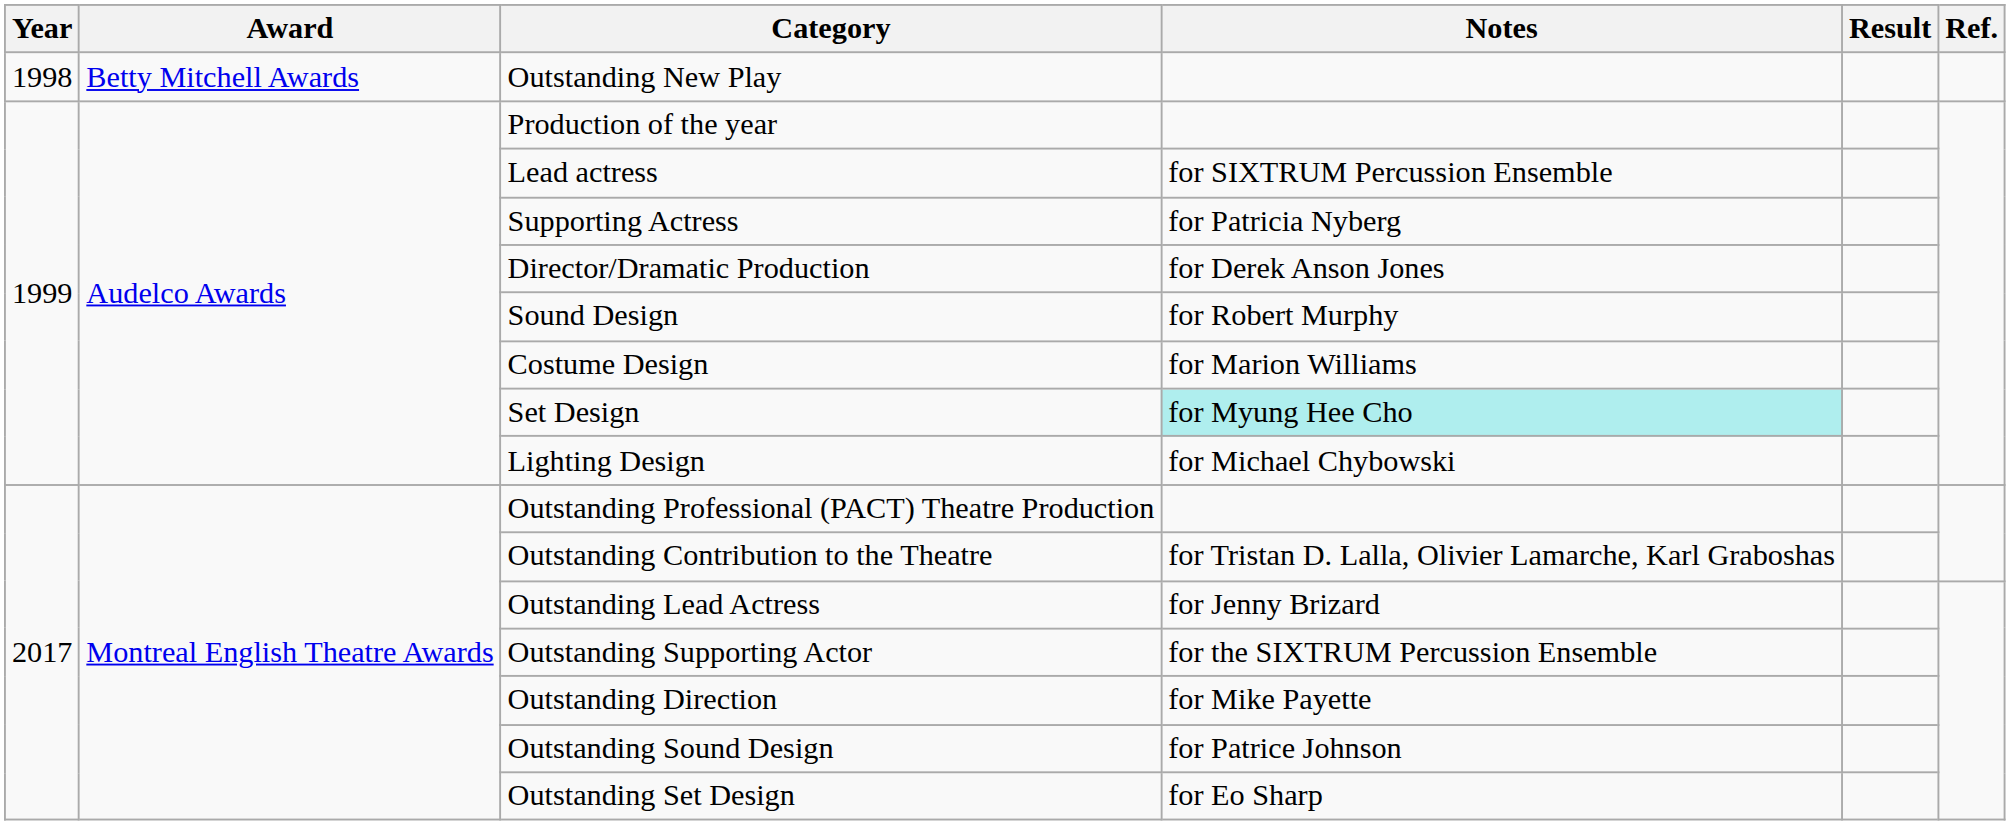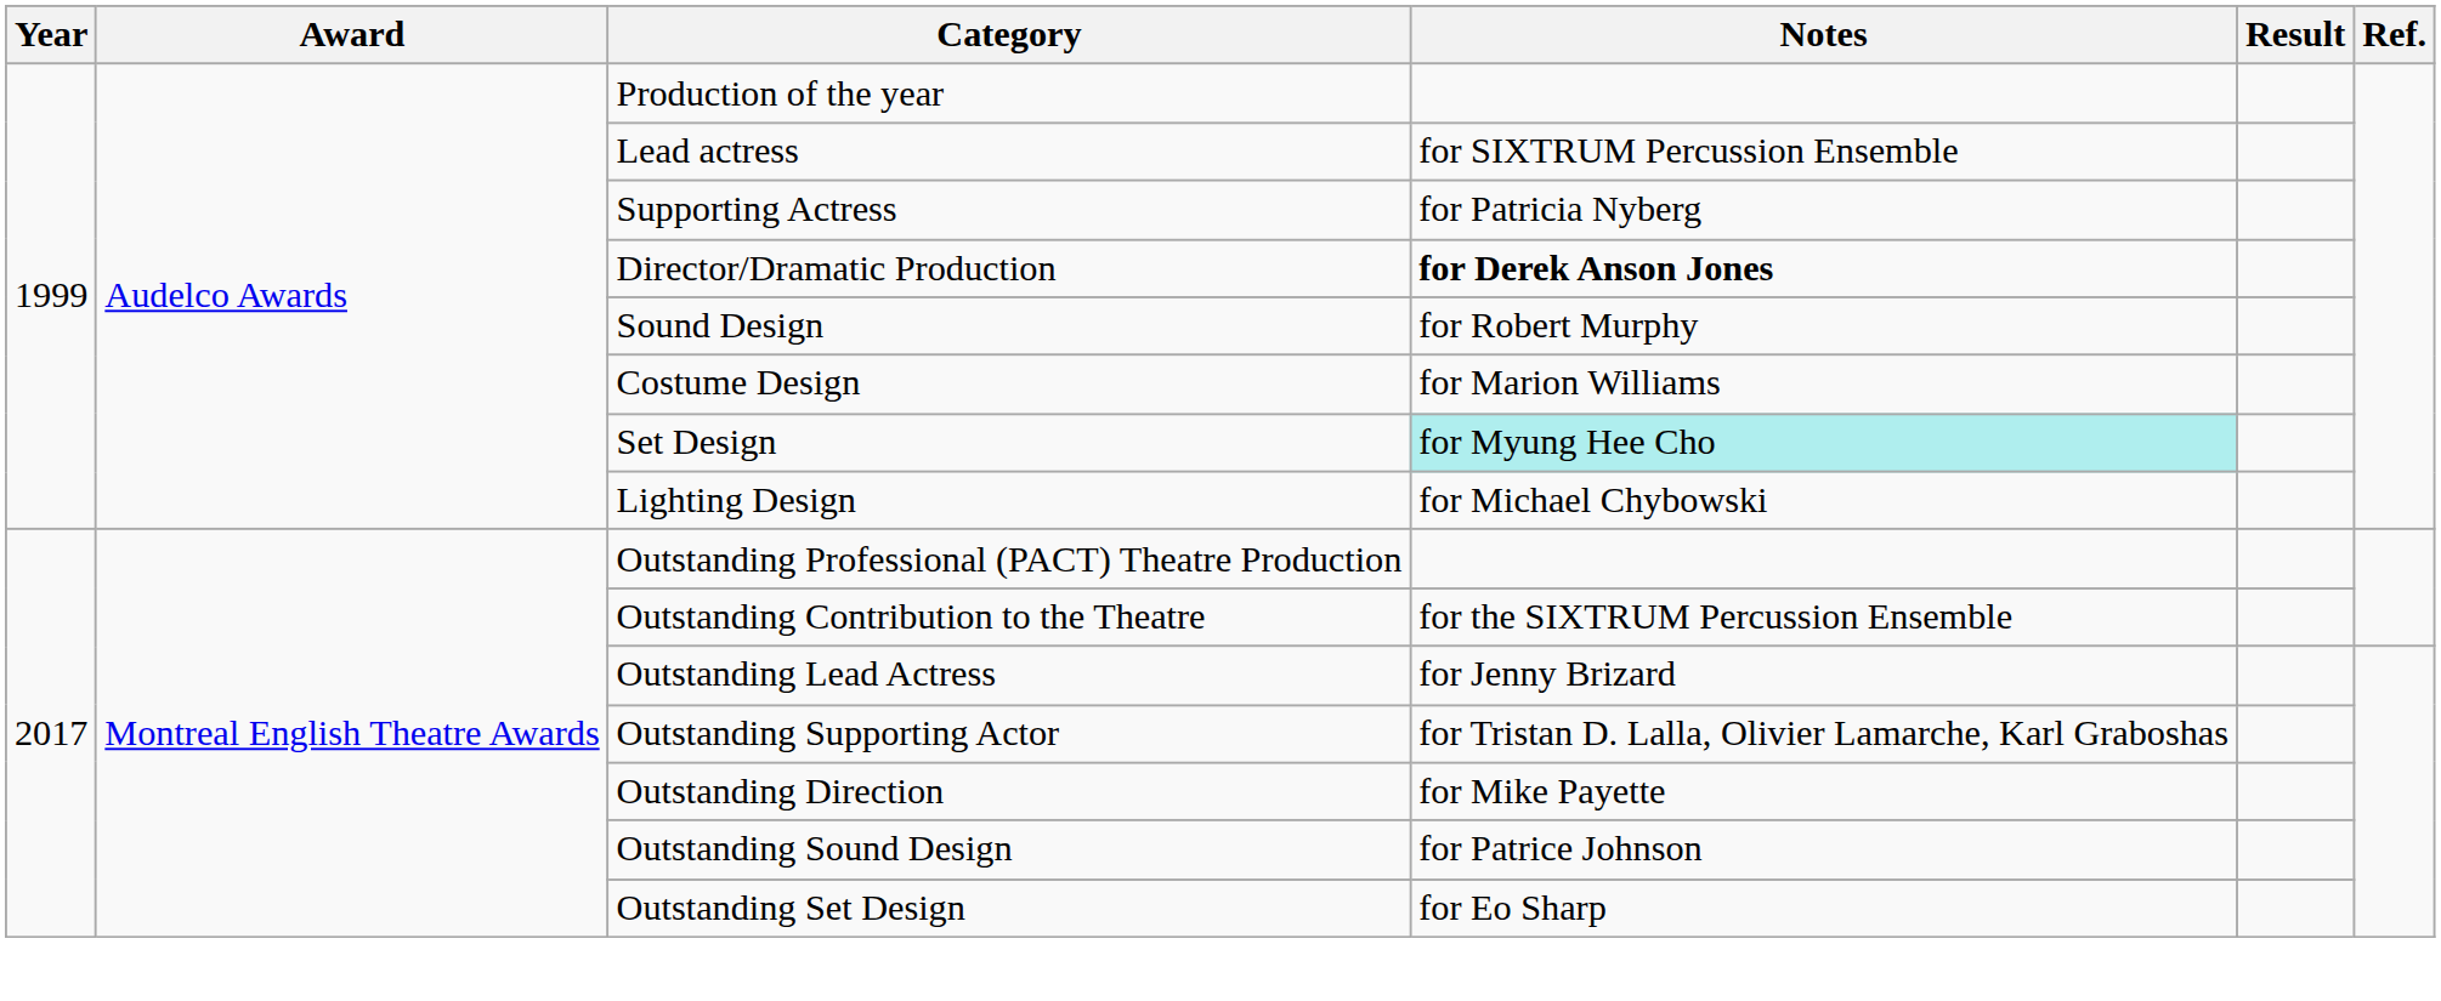 <table class="wikitable">
 <tr>
 <th>Year</th>
 <th>Award</th>
 <th>Category</th>
 <th>Notes</th>
 <th>Result</th>
 <th>Ref.</th>
-</tr>
-<tr>
-<td>1998</td>
-<td><a href='#'>Betty Mitchell Awards</a></td>
-<td>Outstanding New Play</td>
-<td></td>
-<td></td>
-<td></td>
 </tr>
 <tr>
 <td rowspan="8">1999</td>
 <td rowspan="8"><a href='#'>Audelco Awards</a></td>
 <td>Production of the year</td>
 <td></td>
 <td></td>
 <td rowspan="8"></td>
 </tr>
 <tr>
 <td>Lead actress</td>
 <td>for SIXTRUM Percussion Ensemble</td>
 <td></td>
 </tr>
 <tr>
 <td>Supporting Actress</td>
 <td>for Patricia Nyberg</td>
 <td></td>
 </tr>
 <tr>
 <td>Director/Dramatic Production</td>
-<td>for Derek Anson Jones</td>
+<td><strong>for Derek Anson Jones</strong></td>
 <td></td>
 </tr>
 <tr>
 <td>Sound Design</td>
 <td>for Robert Murphy</td>
 <td></td>
 </tr>
 <tr>
 <td>Costume Design</td>
 <td>for Marion Williams</td>
 <td></td>
 </tr>
 <tr>
 <td>Set Design</td>
 <td style="background: paleturquoise;">for Myung Hee Cho</td>
 <td></td>
 </tr>
 <tr>
 <td>Lighting Design</td>
 <td>for Michael Chybowski</td>
 <td></td>
 </tr>
 <tr>
 <td rowspan="7">2017</td>
 <td rowspan="7"><a href='#'>Montreal English Theatre Awards</a></td>
 <td>Outstanding Professional (PACT) Theatre Production</td>
 <td></td>
 <td></td>
 <td rowspan="2"></td>
 </tr>
 <tr>
 <td>Outstanding Contribution to the Theatre</td>
-<td>for Tristan D. Lalla, Olivier Lamarche, Karl Graboshas</td>
+<td>for the SIXTRUM Percussion Ensemble</td>
 <td></td>
 </tr>
 <tr>
 <td>Outstanding Lead Actress</td>
 <td>for Jenny Brizard</td>
 <td></td>
 <td rowspan="5"></td>
 </tr>
 <tr>
 <td>Outstanding Supporting Actor</td>
-<td>for the SIXTRUM Percussion Ensemble</td>
+<td>for Tristan D. Lalla, Olivier Lamarche, Karl Graboshas</td>
 <td></td>
 </tr>
 <tr>
 <td>Outstanding Direction</td>
 <td>for Mike Payette</td>
 <td></td>
 </tr>
 <tr>
 <td>Outstanding Sound Design</td>
 <td>for Patrice Johnson</td>
 <td></td>
 </tr>
 <tr>
 <td>Outstanding Set Design</td>
 <td>for Eo Sharp</td>
 <td></td>
 </tr>
 </table>
